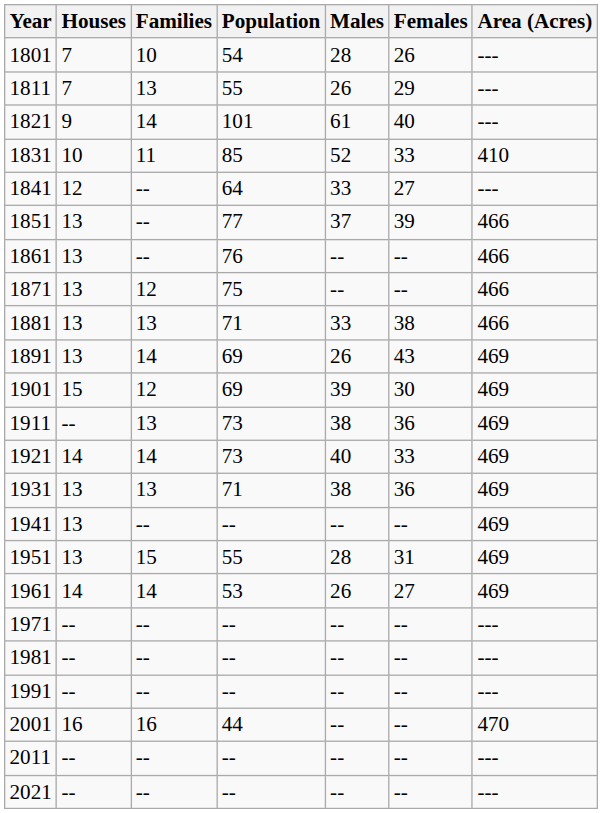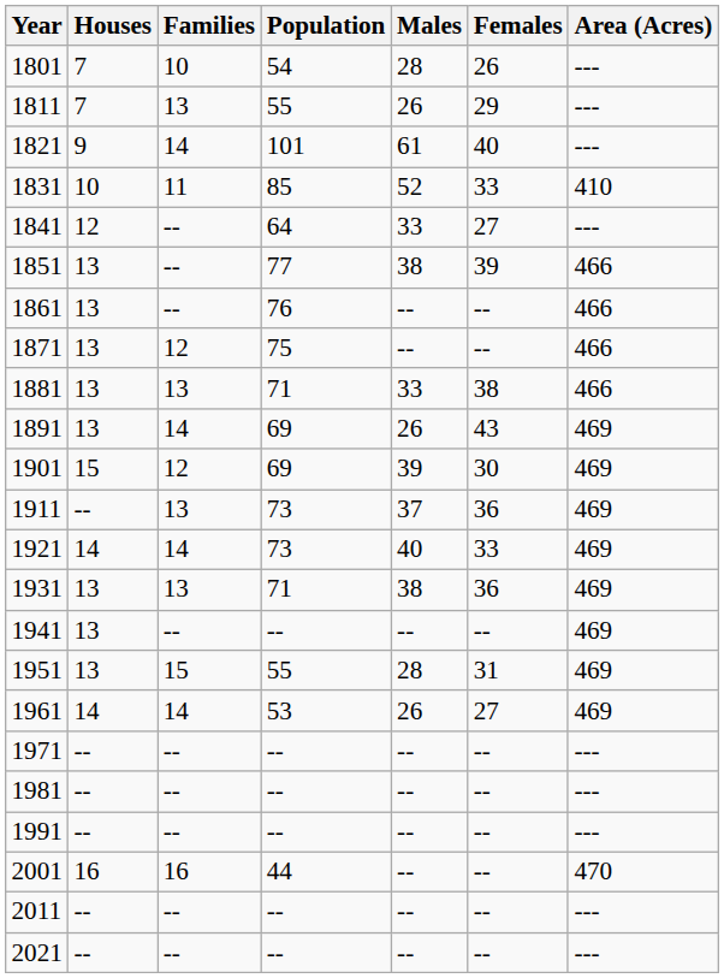 <table class="wikitable">
 <tr>
 <th>Year</th>
 <th>Houses</th>
 <th>Families</th>
 <th>Population</th>
 <th>Males</th>
 <th>Females</th>
 <th>Area (Acres)</th>
 </tr>
 <tr>
 <td>1801</td>
 <td>7</td>
 <td>10</td>
 <td>54</td>
 <td>28</td>
 <td>26</td>
 <td>---</td>
 </tr>
 <tr>
 <td>1811</td>
 <td>7</td>
 <td>13</td>
 <td>55</td>
 <td>26</td>
 <td>29</td>
 <td>---</td>
 </tr>
 <tr>
 <td>1821</td>
 <td>9</td>
 <td>14</td>
 <td>101</td>
 <td>61</td>
 <td>40</td>
 <td>---</td>
 </tr>
 <tr>
 <td>1831</td>
 <td>10</td>
 <td>11</td>
 <td>85</td>
 <td>52</td>
 <td>33</td>
 <td>410</td>
 </tr>
 <tr>
 <td>1841</td>
 <td>12</td>
 <td>--</td>
 <td>64</td>
 <td>33</td>
 <td>27</td>
 <td>---</td>
 </tr>
 <tr>
 <td>1851</td>
 <td>13</td>
 <td>--</td>
 <td>77</td>
-<td>37</td>
+<td>38</td>
 <td>39</td>
 <td>466</td>
 </tr>
 <tr>
 <td>1861</td>
 <td>13</td>
 <td>--</td>
 <td>76</td>
 <td>--</td>
 <td>--</td>
 <td>466</td>
 </tr>
 <tr>
 <td>1871</td>
 <td>13</td>
 <td>12</td>
 <td>75</td>
 <td>--</td>
 <td>--</td>
 <td>466</td>
 </tr>
 <tr>
 <td>1881</td>
 <td>13</td>
 <td>13</td>
 <td>71</td>
 <td>33</td>
 <td>38</td>
 <td>466</td>
 </tr>
 <tr>
 <td>1891</td>
 <td>13</td>
 <td>14</td>
 <td>69</td>
 <td>26</td>
 <td>43</td>
 <td>469</td>
 </tr>
 <tr>
 <td>1901</td>
 <td>15</td>
 <td>12</td>
 <td>69</td>
 <td>39</td>
 <td>30</td>
 <td>469</td>
 </tr>
 <tr>
 <td>1911</td>
 <td>--</td>
 <td>13</td>
 <td>73</td>
-<td>38</td>
+<td>37</td>
 <td>36</td>
 <td>469</td>
 </tr>
 <tr>
 <td>1921</td>
 <td>14</td>
 <td>14</td>
 <td>73</td>
 <td>40</td>
 <td>33</td>
 <td>469</td>
 </tr>
 <tr>
 <td>1931</td>
 <td>13</td>
 <td>13</td>
 <td>71</td>
 <td>38</td>
 <td>36</td>
 <td>469</td>
 </tr>
 <tr>
 <td>1941</td>
 <td>13</td>
 <td>--</td>
 <td>--</td>
 <td>--</td>
 <td>--</td>
 <td>469</td>
 </tr>
 <tr>
 <td>1951</td>
 <td>13</td>
 <td>15</td>
 <td>55</td>
 <td>28</td>
 <td>31</td>
 <td>469</td>
 </tr>
 <tr>
 <td>1961</td>
 <td>14</td>
 <td>14</td>
 <td>53</td>
 <td>26</td>
 <td>27</td>
 <td>469</td>
 </tr>
 <tr>
 <td>1971</td>
 <td>--</td>
 <td>--</td>
 <td>--</td>
 <td>--</td>
 <td>--</td>
 <td>---</td>
 </tr>
 <tr>
 <td>1981</td>
 <td>--</td>
 <td>--</td>
 <td>--</td>
 <td>--</td>
 <td>--</td>
 <td>---</td>
 </tr>
 <tr>
 <td>1991</td>
 <td>--</td>
 <td>--</td>
 <td>--</td>
 <td>--</td>
 <td>--</td>
 <td>---</td>
 </tr>
 <tr>
 <td>2001</td>
 <td>16</td>
 <td>16</td>
 <td>44</td>
 <td>--</td>
 <td>--</td>
 <td>470</td>
 </tr>
 <tr>
 <td>2011</td>
 <td>--</td>
 <td>--</td>
 <td>--</td>
 <td>--</td>
 <td>--</td>
 <td>---</td>
 </tr>
 <tr>
 <td>2021</td>
 <td>--</td>
 <td>--</td>
 <td>--</td>
 <td>--</td>
 <td>--</td>
 <td>---</td>
 </tr>
 <tr>
 </tr>
 </table>
